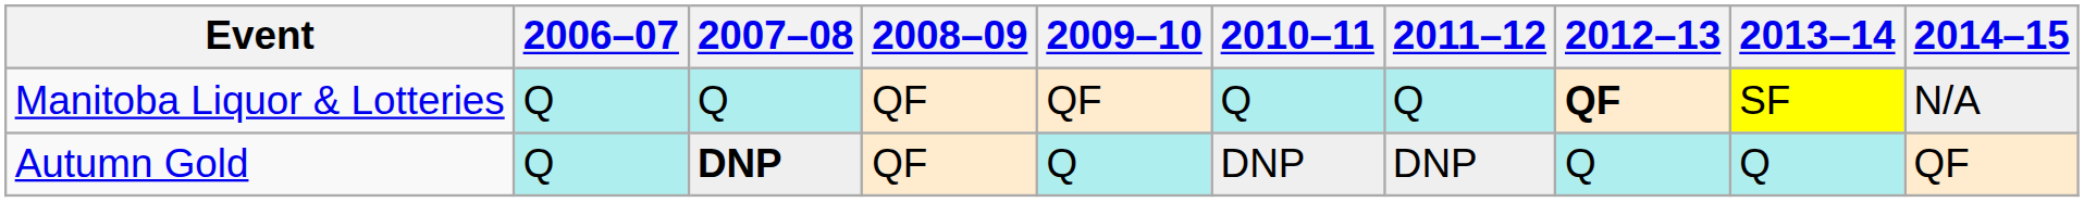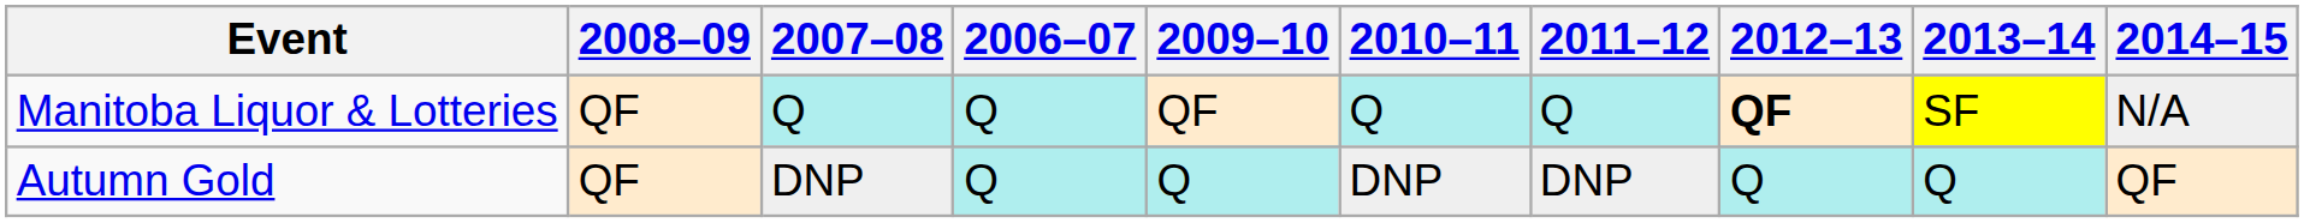 <table class="wikitable">
 <tr>
 <th>Event</th>
+<th><a href='#'>2008–09</a></th>
+<th><a href='#'>2007–08</a></th>
 <th><a href='#'>2006–07</a></th>
-<th><a href='#'>2007–08</a></th>
-<th><a href='#'>2008–09</a></th>
 <th><a href='#'>2009–10</a></th>
 <th><a href='#'>2010–11</a></th>
 <th><a href='#'>2011–12</a></th>
 <th><a href='#'>2012–13</a></th>
 <th><a href='#'>2013–14</a></th>
 <th><a href='#'>2014–15</a></th>
 </tr>
 <tr>
 <td><a href='#'>Manitoba Liquor & Lotteries</a></td>
+<td style="background:#ffebcd;">QF</td>
 <td style="background:#afeeee;">Q</td>
 <td style="background:#afeeee;">Q</td>
-<td style="background:#ffebcd;">QF</td>
 <td style="background:#ffebcd;">QF</td>
 <td style="background:#afeeee;">Q</td>
 <td style="background:#afeeee;">Q</td>
 <td style="background:#ffebcd;"><strong>QF</strong></td>
 <td style="background:yellow;">SF</td>
 <td style="background:#EFEFEF;">N/A</td>
 </tr>
 <tr>
 <td><a href='#'>Autumn Gold</a></td>
+<td style="background:#ffebcd;">QF</td>
+<td style="background:#EFEFEF;">DNP</td>
 <td style="background:#afeeee;">Q</td>
-<td style="background:#EFEFEF;"><strong>DNP</strong></td>
-<td style="background:#ffebcd;">QF</td>
 <td style="background:#afeeee;">Q</td>
 <td style="background:#EFEFEF;">DNP</td>
 <td style="background:#EFEFEF;">DNP</td>
 <td style="background:#afeeee;">Q</td>
 <td style="background:#afeeee;">Q</td>
 <td style="background:#ffebcd;">QF</td>
 </tr>
 </table>
